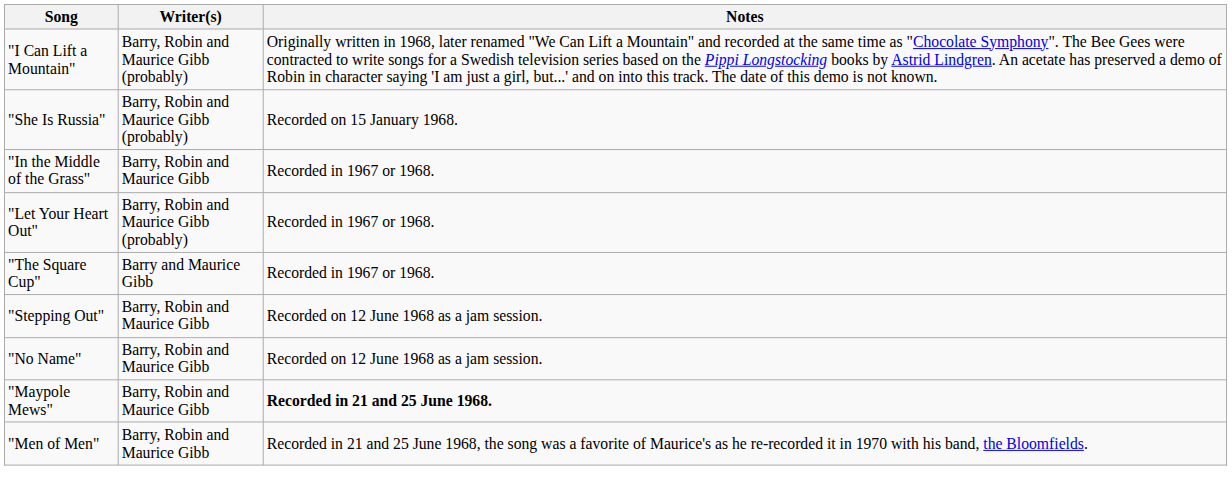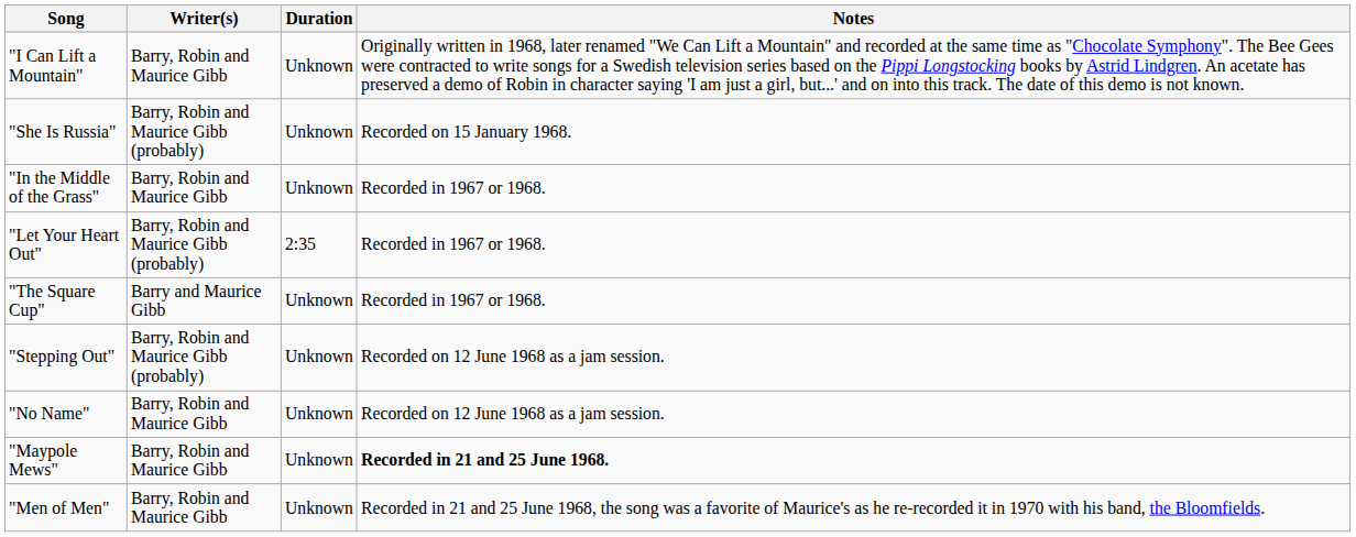 <table class="wikitable">
 <tr>
 <th>Song</th>
 <th>Writer(s)</th>
+<th>Duration</th>
 <th>Notes</th>
 </tr>
 <tr>
 <td>"I Can Lift a Mountain"</td>
-<td>Barry, Robin and Maurice Gibb (probably)</td>
+<td>Barry, Robin and Maurice Gibb</td>
+<td>Unknown</td>
 <td>Originally written in 1968, later renamed "We Can Lift a Mountain" and recorded at the same time as "<a href='#'>Chocolate Symphony</a>". The Bee Gees were contracted to write songs for a Swedish television series based on the <em><a href='#'>Pippi Longstocking</a></em> books by <a href='#'>Astrid Lindgren</a>. An acetate has preserved a demo of Robin in character saying 'I am just a girl, but...' and on into this track. The date of this demo is not known.</td>
 </tr>
 <tr>
 <td>"She Is Russia"</td>
 <td>Barry, Robin and Maurice Gibb (probably)</td>
+<td>Unknown</td>
 <td>Recorded on 15 January 1968.</td>
 </tr>
 <tr>
 <td>"In the Middle of the Grass"</td>
 <td>Barry, Robin and Maurice Gibb</td>
+<td>Unknown</td>
 <td>Recorded in 1967 or 1968.</td>
 </tr>
 <tr>
 <td>"Let Your Heart Out"</td>
 <td>Barry, Robin and Maurice Gibb (probably)</td>
+<td>2:35</td>
 <td>Recorded in 1967 or 1968.</td>
 </tr>
 <tr>
 <td>"The Square Cup"</td>
 <td>Barry and Maurice Gibb</td>
+<td>Unknown</td>
 <td>Recorded in 1967 or 1968.</td>
 </tr>
 <tr>
 <td>"Stepping Out"</td>
-<td>Barry, Robin and Maurice Gibb</td>
+<td>Barry, Robin and Maurice Gibb (probably)</td>
+<td>Unknown</td>
 <td>Recorded on 12 June 1968 as a jam session.</td>
 </tr>
 <tr>
 <td>"No Name"</td>
 <td>Barry, Robin and Maurice Gibb</td>
+<td>Unknown</td>
 <td>Recorded on 12 June 1968 as a jam session.</td>
 </tr>
 <tr>
 <td>"Maypole Mews"</td>
 <td>Barry, Robin and Maurice Gibb</td>
+<td>Unknown</td>
 <td><strong>Recorded in 21 and 25 June 1968.</strong></td>
 </tr>
 <tr>
 <td>"Men of Men"</td>
 <td>Barry, Robin and Maurice Gibb</td>
+<td>Unknown</td>
 <td>Recorded in 21 and 25 June 1968, the song was a favorite of Maurice's as he re-recorded it in 1970 with his band, <a href='#'>the Bloomfields</a>.</td>
 </tr>
 </table>
